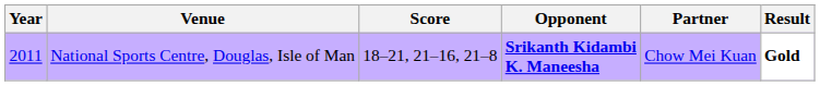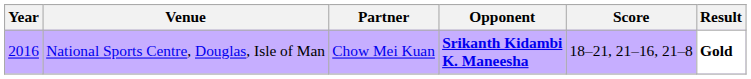 <table class="sortable wikitable" style="font-size: 90%;">
 <tr>
 <th>Year</th>
 <th>Venue</th>
+<th>Partner</th>
+<th>Opponent</th>
 <th>Score</th>
-<th>Opponent</th>
-<th>Partner</th>
 <th>Result</th>
 </tr>
 <tr style="background:#C6AEFF">
-<td align="center"><a href='#'>2011</a></td>
+<td align="center"><a href='#'>2016</a></td>
 <td align="left"><a href='#'>National Sports Centre</a>, <a href='#'>Douglas</a>, Isle of Man</td>
+<td align="left"> <a href='#'>Chow Mei Kuan</a></td>
+<td align="left"><strong> <a href='#'>Srikanth Kidambi</a><br> <a href='#'>K. Maneesha</a></strong></td>
 <td align="left">18–21, 21–16, 21–8</td>
-<td align="left"><strong> <a href='#'>Srikanth Kidambi</a><br> <a href='#'>K. Maneesha</a></strong></td>
-<td align="left"> <a href='#'>Chow Mei Kuan</a></td>
 <td style="text-align:left; background:white"> <strong>Gold</strong></td>
 </tr>
 </table>
